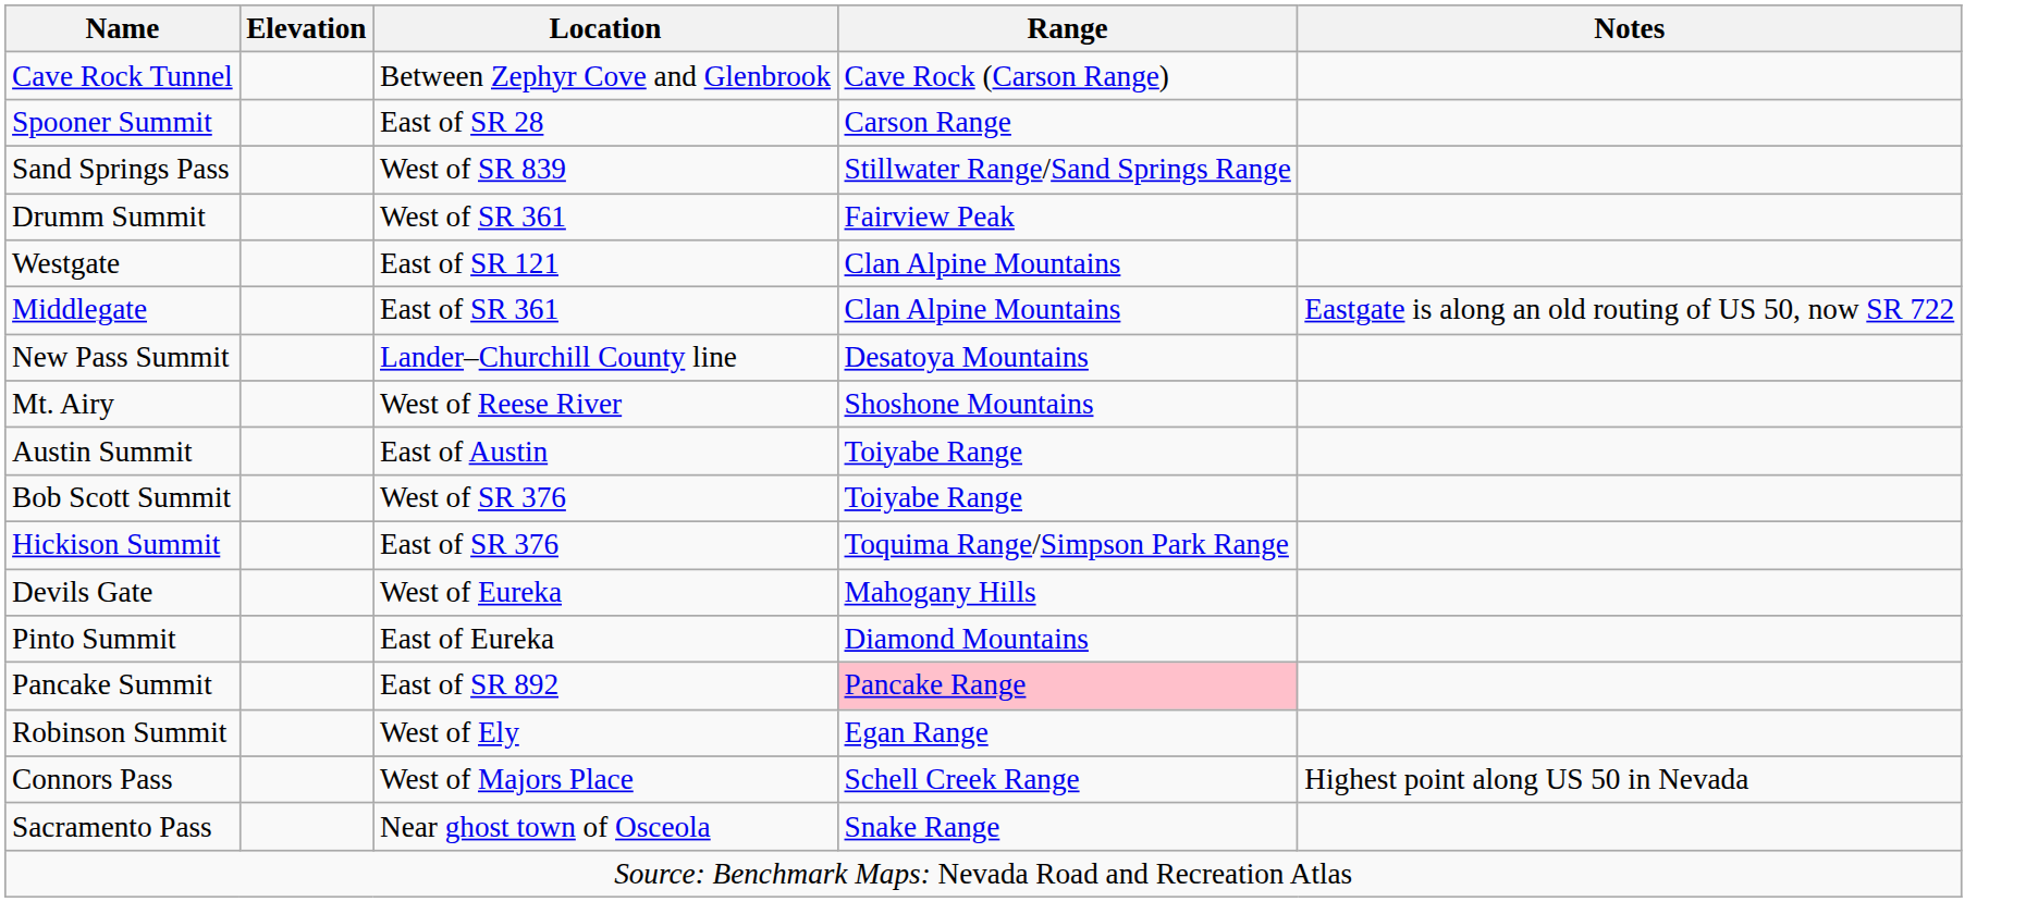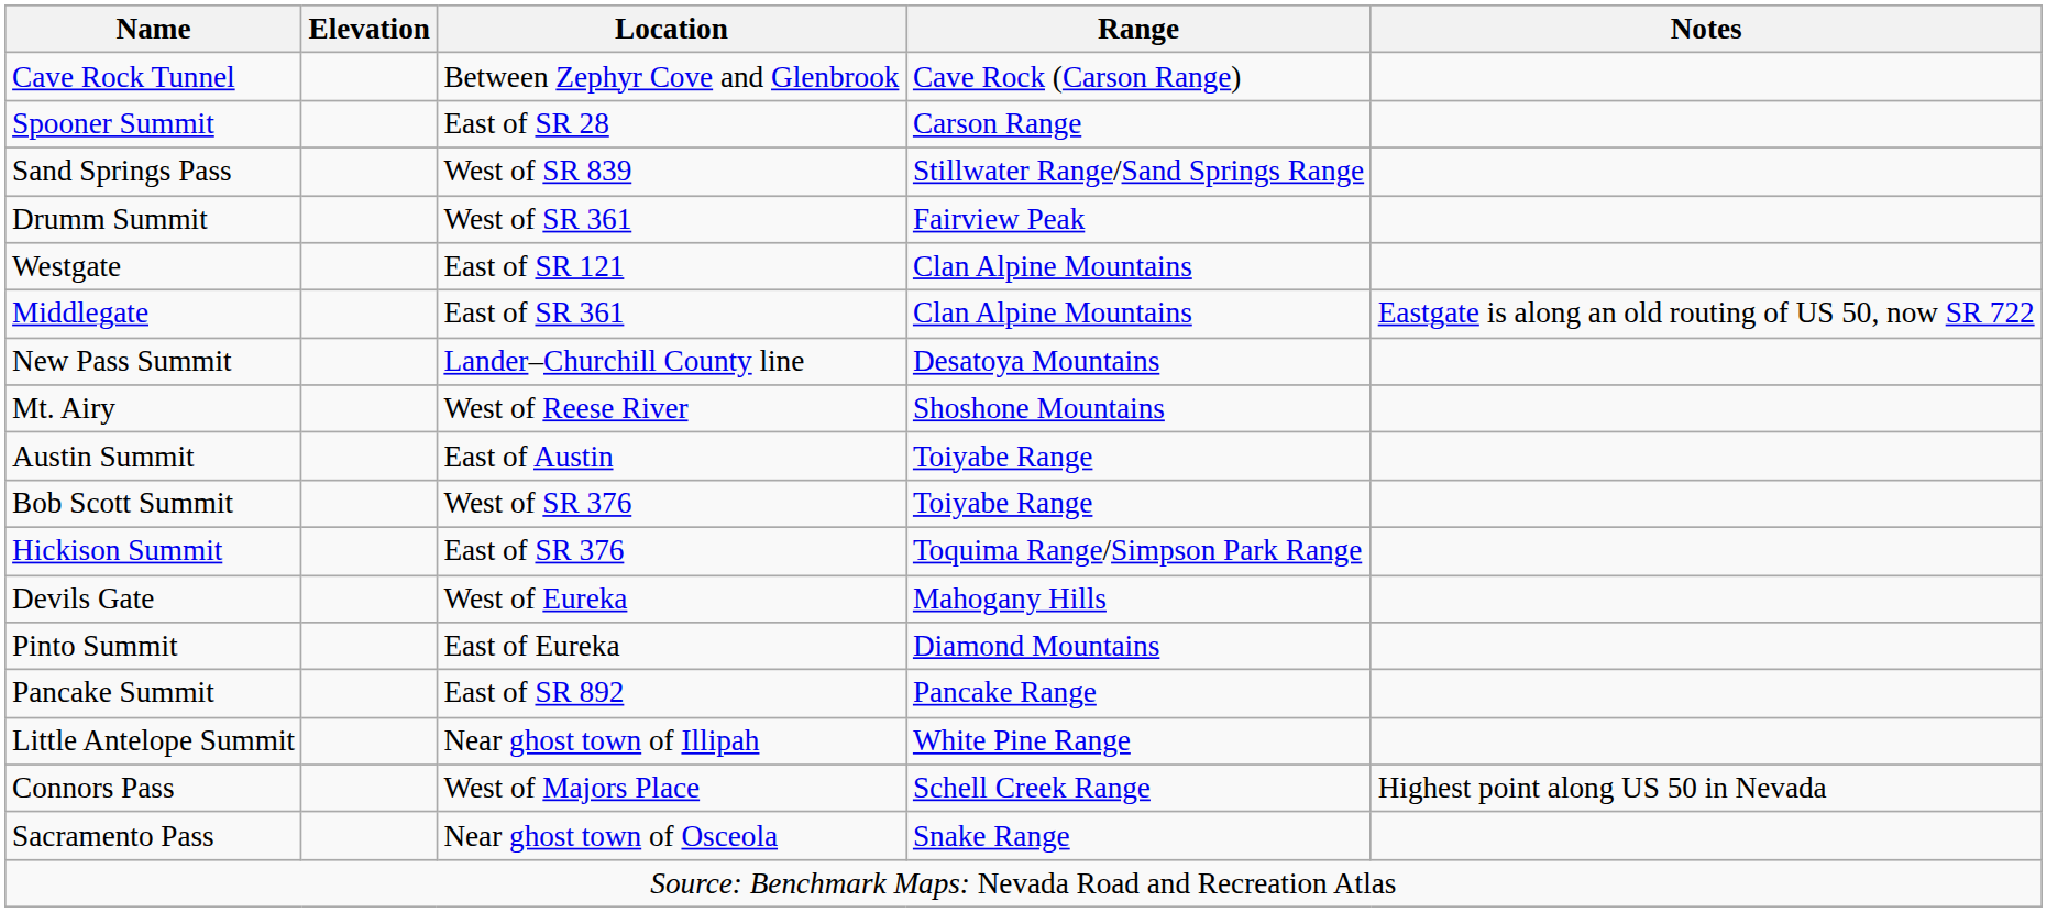 <table class="wikitable">
 <tr>
 <th>Name</th>
 <th>Elevation</th>
 <th>Location</th>
 <th>Range</th>
 <th>Notes</th>
 </tr>
 <tr>
 <td><a href='#'>Cave Rock Tunnel</a></td>
 <td></td>
 <td>Between <a href='#'>Zephyr Cove</a> and <a href='#'>Glenbrook</a></td>
 <td><a href='#'>Cave Rock</a> (<a href='#'>Carson Range</a>)</td>
 <td></td>
 </tr>
 <tr>
 <td><a href='#'>Spooner Summit</a></td>
 <td></td>
 <td>East of <a href='#'>SR 28</a></td>
 <td><a href='#'>Carson Range</a></td>
 <td></td>
 </tr>
 <tr>
 <td>Sand Springs Pass</td>
 <td></td>
 <td>West of <a href='#'>SR 839</a></td>
 <td><a href='#'>Stillwater Range</a>/<a href='#'>Sand Springs Range</a></td>
 <td></td>
 </tr>
 <tr>
 <td>Drumm Summit</td>
 <td></td>
 <td>West of <a href='#'>SR 361</a></td>
 <td><a href='#'>Fairview Peak</a></td>
 <td></td>
 </tr>
 <tr>
 <td>Westgate</td>
 <td></td>
 <td>East of <a href='#'>SR 121</a></td>
 <td><a href='#'>Clan Alpine Mountains</a></td>
 <td></td>
 </tr>
 <tr>
 <td><a href='#'>Middlegate</a></td>
 <td></td>
 <td>East of <a href='#'>SR 361</a></td>
 <td><a href='#'>Clan Alpine Mountains</a></td>
 <td><a href='#'>Eastgate</a> is along an old routing of US 50, now <a href='#'>SR 722</a></td>
 </tr>
 <tr>
 <td>New Pass Summit</td>
 <td></td>
 <td><a href='#'>Lander</a>–<a href='#'>Churchill County</a> line</td>
 <td><a href='#'>Desatoya Mountains</a></td>
 <td></td>
 </tr>
 <tr>
 <td>Mt. Airy</td>
 <td></td>
 <td>West of <a href='#'>Reese River</a></td>
 <td><a href='#'>Shoshone Mountains</a></td>
 <td></td>
 </tr>
 <tr>
 <td>Austin Summit</td>
 <td></td>
 <td>East of <a href='#'>Austin</a></td>
 <td><a href='#'>Toiyabe Range</a></td>
 <td></td>
 </tr>
 <tr>
 <td>Bob Scott Summit</td>
 <td></td>
 <td>West of <a href='#'>SR 376</a></td>
 <td><a href='#'>Toiyabe Range</a></td>
 <td></td>
 </tr>
 <tr>
 <td><a href='#'>Hickison Summit</a></td>
 <td></td>
 <td>East of <a href='#'>SR 376</a></td>
 <td><a href='#'>Toquima Range</a>/<a href='#'>Simpson Park Range</a></td>
 <td></td>
 </tr>
 <tr>
 <td>Devils Gate</td>
 <td></td>
 <td>West of <a href='#'>Eureka</a></td>
 <td><a href='#'>Mahogany Hills</a></td>
 <td></td>
 </tr>
 <tr>
 <td>Pinto Summit</td>
 <td></td>
 <td>East of Eureka</td>
 <td><a href='#'>Diamond Mountains</a></td>
 <td></td>
 </tr>
 <tr>
 <td>Pancake Summit</td>
 <td></td>
 <td>East of <a href='#'>SR 892</a></td>
-<td style="background: pink;"><a href='#'>Pancake Range</a></td>
+<td><a href='#'>Pancake Range</a></td>
 <td></td>
 </tr>
 <tr>
-<td>Robinson Summit</td>
+<td>Little Antelope Summit</td>
 <td></td>
-<td>West of <a href='#'>Ely</a></td>
-<td><a href='#'>Egan Range</a></td>
+<td>Near <a href='#'>ghost town</a> of <a href='#'>Illipah</a></td>
+<td><a href='#'>White Pine Range</a></td>
 <td></td>
 </tr>
 <tr>
 <td>Connors Pass</td>
 <td></td>
 <td>West of <a href='#'>Majors Place</a></td>
 <td><a href='#'>Schell Creek Range</a></td>
 <td>Highest point along US 50 in Nevada</td>
 </tr>
 <tr>
 <td>Sacramento Pass</td>
 <td></td>
 <td>Near <a href='#'>ghost town</a> of <a href='#'>Osceola</a></td>
 <td><a href='#'>Snake Range</a></td>
 <td></td>
 </tr>
 <tr>
 <td colspan="5" style="text-align:center;"><em>Source: Benchmark Maps: </em>Nevada Road and Recreation Atlas</td>
 </tr>
 </table>
